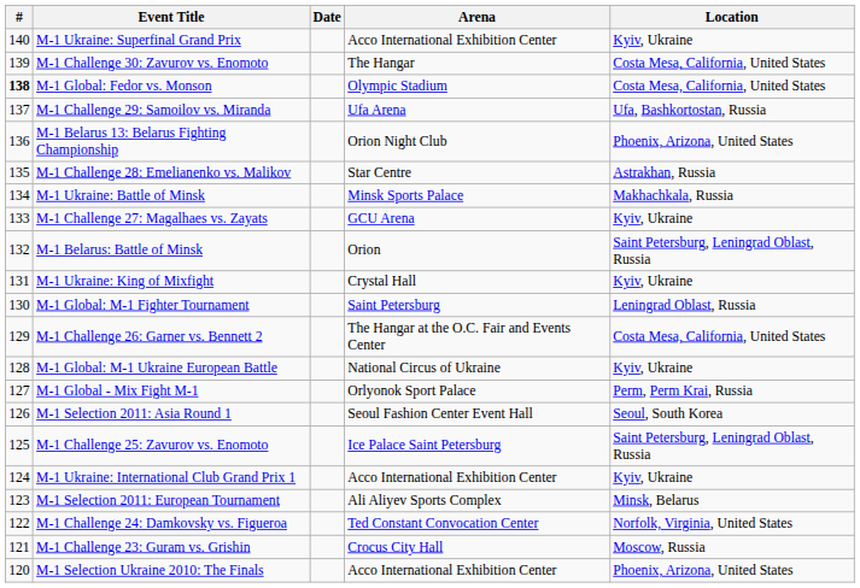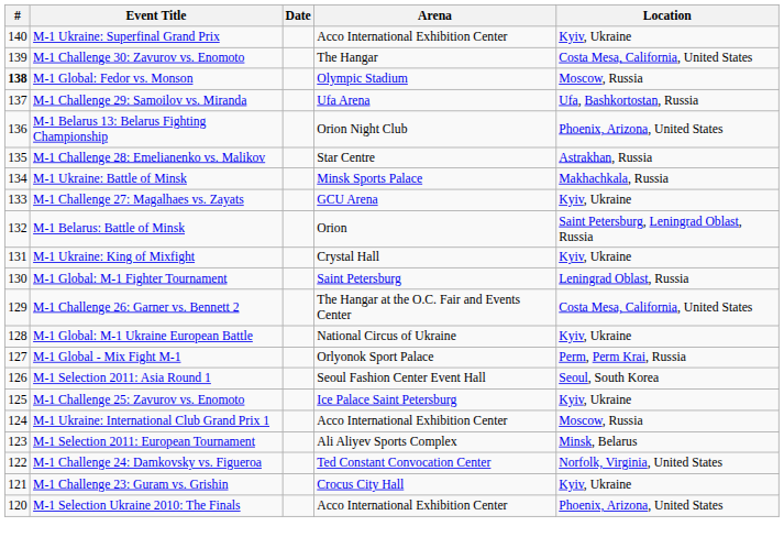 <table class="sortable wikitable succession-box" style="font-size:90%;">
 <tr>
 <th scope="col">#</th>
 <th scope="col">Event Title</th>
 <th scope="col">Date</th>
 <th scope="col">Arena</th>
 <th scope="col">Location</th>
 </tr>
 <tr>
 <td align=center>140</td>
 <td><a href='#'>M-1 Ukraine: Superfinal Grand Prix</a></td>
 <td></td>
 <td>Acco International Exhibition Center</td>
 <td><a href='#'>Kyiv</a>, Ukraine</td>
 </tr>
 <tr>
 <td align=center>139</td>
 <td><a href='#'>M-1 Challenge 30: Zavurov vs. Enomoto</a></td>
 <td></td>
 <td>The Hangar</td>
 <td><a href='#'>Costa Mesa, California</a>, United States</td>
 </tr>
 <tr>
 <td align=center><strong>138</strong></td>
 <td><a href='#'>M-1 Global: Fedor vs. Monson</a></td>
 <td></td>
 <td><a href='#'>Olympic Stadium</a></td>
-<td><a href='#'>Costa Mesa, California</a>, United States</td>
+<td><a href='#'>Moscow</a>, Russia</td>
 </tr>
 <tr>
 <td align=center>137</td>
 <td><a href='#'>M-1 Challenge 29: Samoilov vs. Miranda</a></td>
 <td></td>
 <td><a href='#'>Ufa Arena</a></td>
 <td><a href='#'>Ufa</a>, <a href='#'>Bashkortostan</a>, Russia</td>
 </tr>
 <tr>
 <td align=center>136</td>
 <td><a href='#'>M-1 Belarus 13: Belarus Fighting Championship</a></td>
 <td></td>
 <td>Orion Night Club</td>
 <td><a href='#'>Phoenix, Arizona</a>, United States</td>
 </tr>
 <tr>
 <td align=center>135</td>
 <td><a href='#'>M-1 Challenge 28: Emelianenko vs. Malikov</a></td>
 <td></td>
 <td>Star Centre</td>
 <td><a href='#'>Astrakhan</a>, Russia</td>
 </tr>
 <tr>
 <td align=center>134</td>
 <td><a href='#'>M-1 Ukraine: Battle of Minsk</a></td>
 <td></td>
 <td><a href='#'>Minsk Sports Palace</a></td>
 <td><a href='#'>Makhachkala</a>, Russia</td>
 </tr>
 <tr>
 <td align=center>133</td>
 <td><a href='#'>M-1 Challenge 27: Magalhaes vs. Zayats</a></td>
 <td></td>
 <td><a href='#'>GCU Arena</a></td>
 <td><a href='#'>Kyiv</a>, Ukraine</td>
 </tr>
 <tr>
 <td align=center>132</td>
 <td><a href='#'>M-1 Belarus: Battle of Minsk</a></td>
 <td></td>
 <td>Orion</td>
 <td><a href='#'>Saint Petersburg</a>, <a href='#'>Leningrad Oblast</a>, Russia</td>
 </tr>
 <tr>
 <td align=center>131</td>
 <td><a href='#'>M-1 Ukraine: King of Mixfight</a></td>
 <td></td>
 <td>Crystal Hall</td>
 <td><a href='#'>Kyiv</a>, Ukraine</td>
 </tr>
 <tr>
 <td align=center>130</td>
 <td><a href='#'>M-1 Global: M-1 Fighter Tournament</a></td>
 <td></td>
 <td><a href='#'>Saint Petersburg</a></td>
 <td><a href='#'>Leningrad Oblast</a>, Russia</td>
 </tr>
 <tr>
 <td align=center>129</td>
 <td><a href='#'>M-1 Challenge 26: Garner vs. Bennett 2</a></td>
 <td></td>
 <td>The Hangar at the O.C. Fair and Events Center</td>
 <td><a href='#'>Costa Mesa, California</a>, United States</td>
 </tr>
 <tr>
 <td align=center>128</td>
 <td><a href='#'>M-1 Global: M-1 Ukraine European Battle</a></td>
 <td></td>
 <td>National Circus of Ukraine</td>
 <td><a href='#'>Kyiv</a>, Ukraine</td>
 </tr>
 <tr>
 <td align=center>127</td>
 <td><a href='#'>M-1 Global - Mix Fight M-1</a></td>
 <td></td>
 <td>Orlyonok Sport Palace</td>
 <td><a href='#'>Perm</a>, <a href='#'>Perm Krai</a>, Russia</td>
 </tr>
 <tr>
 <td align=center>126</td>
 <td><a href='#'>M-1 Selection 2011: Asia Round 1</a></td>
 <td></td>
 <td>Seoul Fashion Center Event Hall</td>
 <td><a href='#'>Seoul</a>, South Korea</td>
 </tr>
 <tr>
 <td align=center>125</td>
 <td><a href='#'>M-1 Challenge 25: Zavurov vs. Enomoto</a></td>
 <td></td>
 <td><a href='#'>Ice Palace Saint Petersburg</a></td>
-<td><a href='#'>Saint Petersburg</a>, <a href='#'>Leningrad Oblast</a>, Russia</td>
+<td><a href='#'>Kyiv</a>, Ukraine</td>
 </tr>
 <tr>
 <td align=center>124</td>
 <td><a href='#'>M-1 Ukraine: International Club Grand Prix 1</a></td>
 <td></td>
 <td>Acco International Exhibition Center</td>
-<td><a href='#'>Kyiv</a>, Ukraine</td>
+<td><a href='#'>Moscow</a>, Russia</td>
 </tr>
 <tr>
 <td align=center>123</td>
 <td><a href='#'>M-1 Selection 2011: European Tournament</a></td>
 <td></td>
 <td>Ali Aliyev Sports Complex</td>
 <td><a href='#'>Minsk</a>, Belarus</td>
 </tr>
 <tr>
 <td align=center>122</td>
 <td><a href='#'>M-1 Challenge 24: Damkovsky vs. Figueroa</a></td>
 <td></td>
 <td><a href='#'>Ted Constant Convocation Center</a></td>
 <td><a href='#'>Norfolk, Virginia</a>, United States</td>
 </tr>
 <tr>
 <td align=center>121</td>
 <td><a href='#'>M-1 Challenge 23: Guram vs. Grishin</a></td>
 <td></td>
 <td><a href='#'>Crocus City Hall</a></td>
-<td><a href='#'>Moscow</a>, Russia</td>
+<td><a href='#'>Kyiv</a>, Ukraine</td>
 </tr>
 <tr>
 <td align=center>120</td>
 <td><a href='#'>M-1 Selection Ukraine 2010: The Finals</a></td>
 <td></td>
 <td>Acco International Exhibition Center</td>
 <td><a href='#'>Phoenix, Arizona</a>, United States</td>
 </tr>
 </table>
